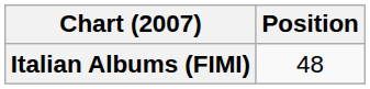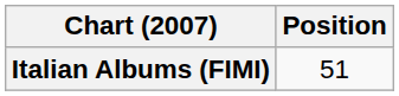 <table class="wikitable plainrowheaders" style="text-align:center">
 <tr>
 <th scope="col">Chart (2007)</th>
 <th scope="col">Position</th>
 </tr>
 <tr>
 <th scope="row">Italian Albums (FIMI)</th>
-<td>48</td>
+<td>51</td>
 </tr>
 </table>
